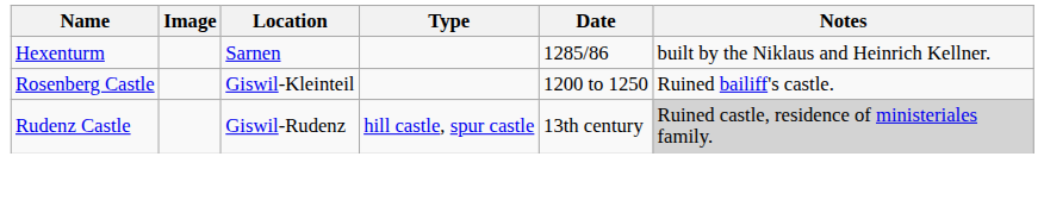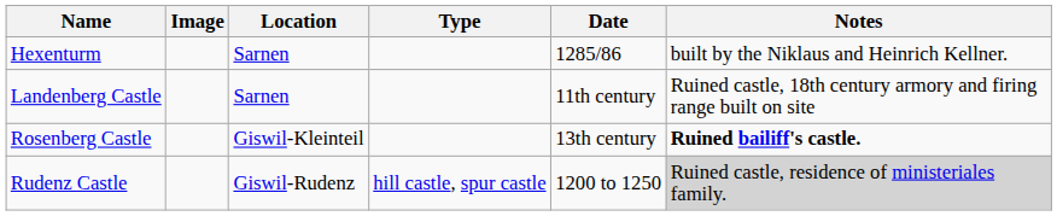 <table class="wikitable sortable" style="text-align:left; margin-left: auto; margin-right: auto; border: none; width:500">
 <tr>
 <th>Name</th>
 <th class="unsortable">Image</th>
 <th>Location</th>
 <th>Type</th>
 <th>Date</th>
 <th class="unsortable" style="width: 300px;">Notes</th>
 </tr>
 <tr>
 <td><a href='#'>Hexenturm</a></td>
 <td></td>
 <td><a href='#'>Sarnen</a><br></td>
 <td></td>
 <td>1285/86</td>
 <td>built by the Niklaus and Heinrich Kellner.</td>
 </tr>
 <tr>
+<td><a href='#'>Landenberg Castle</a></td>
+<td></td>
+<td><a href='#'>Sarnen</a><br></td>
+<td></td>
+<td data-sort-value=1050>11th century</td>
+<td>Ruined castle, 18th century armory and firing range built on site</td>
+</tr>
+<tr>
 <td><a href='#'>Rosenberg Castle</a></td>
 <td></td>
 <td><a href='#'>Giswil</a>-Kleinteil<br></td>
 <td></td>
-<td>1200 to 1250</td>
-<td>Ruined <a href='#'>bailiff</a>'s castle.</td>
+<td data-sort-value=1250>13th century</td>
+<td><strong>Ruined <a href='#'>bailiff</a>'s castle.</strong></td>
 </tr>
 <tr>
 <td><a href='#'>Rudenz Castle</a></td>
 <td></td>
 <td><a href='#'>Giswil</a>-Rudenz<br></td>
 <td><a href='#'>hill castle</a>, <a href='#'>spur castle</a></td>
-<td data-sort-value=1250>13th century</td>
+<td>1200 to 1250</td>
 <td style="background: lightgrey;">Ruined castle, residence of <a href='#'>ministeriales</a> family.</td>
 </tr>
 <tr>
 </tr>
 </table>
